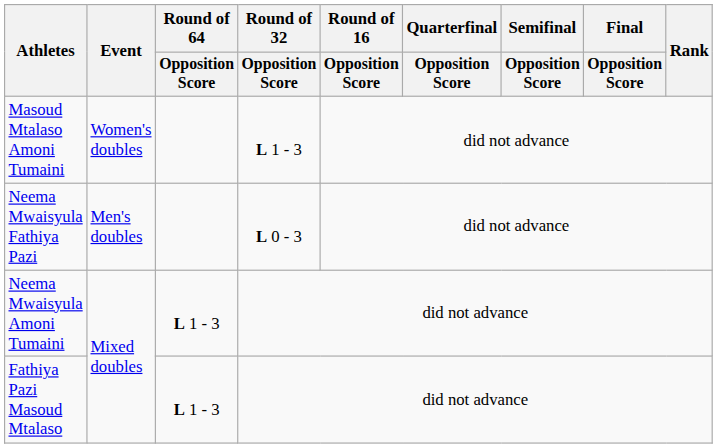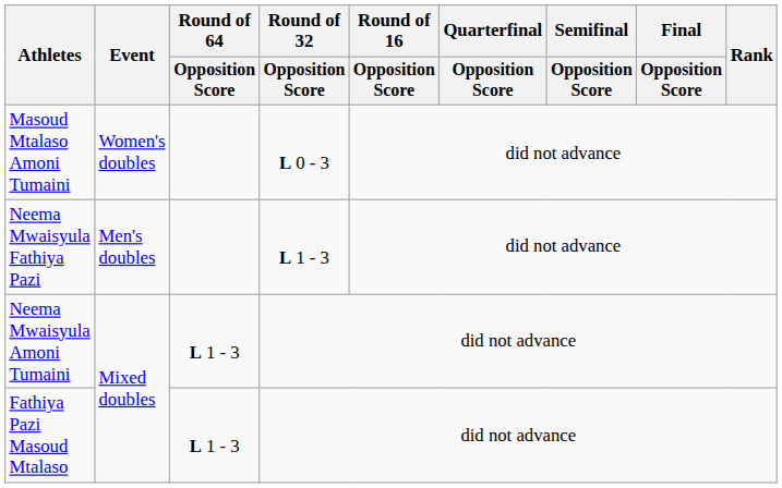 <table class="wikitable" style="font-size:90%">
 <tr>
 <th rowspan=2>Athletes</th>
 <th rowspan=2>Event</th>
 <th>Round of 64</th>
 <th>Round of 32</th>
 <th>Round of 16</th>
 <th>Quarterfinal</th>
 <th>Semifinal</th>
 <th>Final</th>
 <th rowspan=2>Rank</th>
 </tr>
 <tr style="font-size:95%">
 <th>Opposition<br>Score</th>
 <th>Opposition<br>Score</th>
 <th>Opposition<br>Score</th>
 <th>Opposition<br>Score</th>
 <th>Opposition<br>Score</th>
 <th>Opposition<br>Score</th>
 </tr>
 <tr align=center>
 <td align=left><a href='#'>Masoud Mtalaso</a><br><a href='#'>Amoni Tumaini</a></td>
 <td align=left><a href='#'>Women's doubles</a></td>
 <td></td>
-<td><br><strong>L</strong> 1 - 3</td>
+<td><br><strong>L</strong> 0 - 3</td>
 <td colspan=5>did not advance</td>
 </tr>
 <tr align=center>
 <td align=left><a href='#'>Neema Mwaisyula</a><br><a href='#'>Fathiya Pazi</a></td>
 <td align=left><a href='#'>Men's doubles</a></td>
 <td></td>
-<td><br><strong>L</strong> 0 - 3</td>
+<td><br><strong>L</strong> 1 - 3</td>
 <td colspan=5>did not advance</td>
 </tr>
 <tr align=center>
 <td align=left><a href='#'>Neema Mwaisyula</a><br><a href='#'>Amoni Tumaini</a></td>
 <td align=left rowspan=2><a href='#'>Mixed doubles</a></td>
 <td><br><strong>L</strong> 1 - 3</td>
 <td colspan=6>did not advance</td>
 </tr>
 <tr align=center>
 <td align=left><a href='#'>Fathiya Pazi</a><br><a href='#'>Masoud Mtalaso</a></td>
 <td><br><strong>L</strong> 1 - 3</td>
 <td colspan=6>did not advance</td>
 </tr>
 </table>
